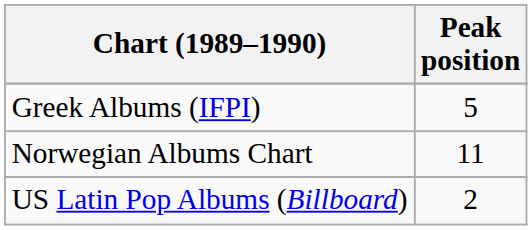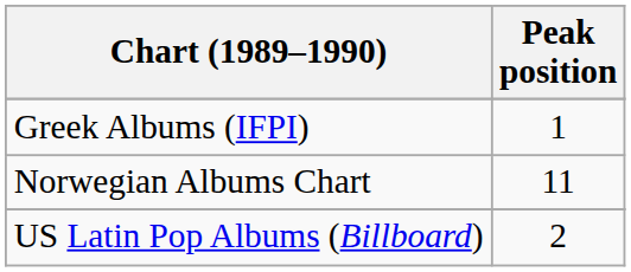 <table class="wikitable sortable">
 <tr>
 <th>Chart (1989–1990)</th>
 <th>Peak<br>position</th>
 </tr>
 <tr>
 </tr>
 <tr>
 </tr>
 <tr>
 </tr>
 <tr>
 </tr>
 <tr>
 </tr>
 <tr>
 <td>Greek Albums (<a href='#'>IFPI</a>)</td>
-<td style="text-align:center;">5</td>
+<td style="text-align:center;">1</td>
 </tr>
 <tr>
 <td>Norwegian Albums Chart</td>
 <td style="text-align:center;">11</td>
 </tr>
 <tr>
 </tr>
 <tr>
 </tr>
 <tr>
 </tr>
 <tr>
 <td>US <a href='#'>Latin Pop Albums</a> (<a href='#'><em>Billboard</em></a>)</td>
 <td style="text-align:center;">2</td>
 </tr>
 </table>
